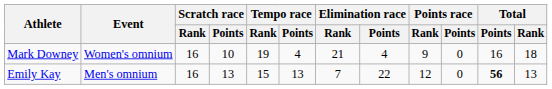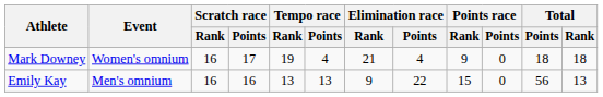 <table class="wikitable" style="font-size:90%">
 <tr>
 <th rowspan="2">Athlete</th>
 <th rowspan="2">Event</th>
 <th colspan=2>Scratch race</th>
 <th colspan=2>Tempo race</th>
 <th colspan=2>Elimination race</th>
 <th colspan=2>Points race</th>
 <th colspan=2>Total</th>
 </tr>
 <tr style="font-size:95%">
 <th>Rank</th>
 <th>Points</th>
 <th>Rank</th>
 <th>Points</th>
 <th>Rank</th>
 <th>Points</th>
 <th>Rank</th>
 <th>Points</th>
 <th>Points</th>
 <th>Rank</th>
 </tr>
 <tr align=center>
 <td align=left><a href='#'>Mark Downey</a></td>
 <td align=left><a href='#'>Women's omnium</a></td>
 <td>16</td>
-<td>10</td>
+<td>17</td>
 <td>19</td>
 <td>4</td>
 <td>21</td>
 <td>4</td>
 <td>9</td>
 <td>0</td>
-<td>16</td>
+<td>18</td>
 <td>18</td>
 </tr>
 <tr align=center>
 <td align=left><a href='#'>Emily Kay</a></td>
 <td align=left><a href='#'>Men's omnium</a></td>
 <td>16</td>
+<td>16</td>
 <td>13</td>
+<td>13</td>
+<td>9</td>
+<td>22</td>
 <td>15</td>
-<td>13</td>
-<td>7</td>
-<td>22</td>
-<td>12</td>
 <td>0</td>
-<td><strong>56</strong></td>
+<td>56</td>
 <td>13</td>
 </tr>
 </table>
